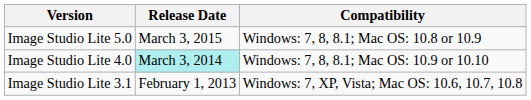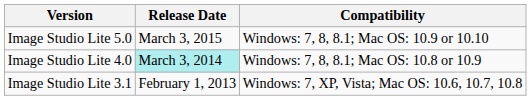 <table class="wikitable">
 <tr>
 <th>Version</th>
 <th>Release Date</th>
 <th>Compatibility</th>
 </tr>
 <tr>
 <td>Image Studio Lite 5.0</td>
 <td>March 3, 2015</td>
-<td>Windows: 7, 8, 8.1; Mac OS: 10.8 or 10.9</td>
+<td>Windows: 7, 8, 8.1; Mac OS: 10.9 or 10.10</td>
 </tr>
 <tr>
 <td>Image Studio Lite 4.0</td>
 <td style="background: paleturquoise;">March 3, 2014</td>
-<td>Windows: 7, 8, 8.1; Mac OS: 10.9 or 10.10</td>
+<td>Windows: 7, 8, 8.1; Mac OS: 10.8 or 10.9</td>
 </tr>
 <tr>
 <td>Image Studio Lite 3.1</td>
 <td>February 1, 2013</td>
 <td>Windows: 7, XP, Vista; Mac OS: 10.6, 10.7, 10.8</td>
 </tr>
 </table>
